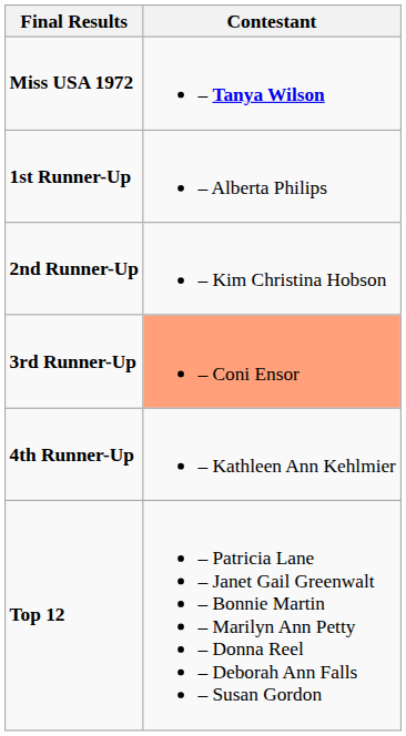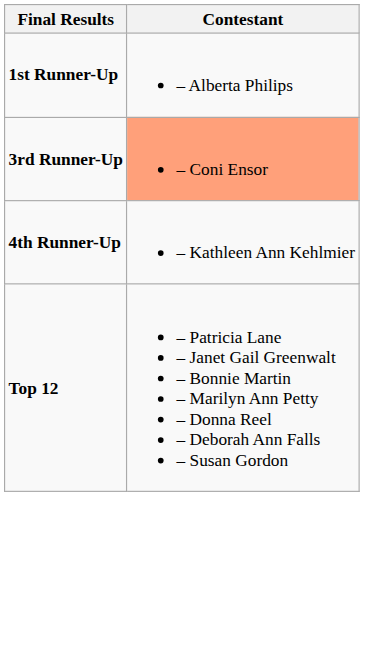 <table class="wikitable sortable" style="font-size: 95%;">
 <tr>
 <th>Final Results</th>
 <th>Contestant</th>
 </tr>
 <tr>
-<td><strong>Miss USA 1972</strong></td>
-<td><br><ul><li><strong></strong> – <strong><a href='#'>Tanya Wilson</a></strong></li></ul></td>
-</tr>
-<tr>
 <td><strong>1st Runner-Up</strong></td>
 <td><br><ul><li><strong></strong> – Alberta Philips</li></ul></td>
-</tr>
-<tr>
-<td><strong>2nd Runner-Up</strong></td>
-<td><br><ul><li><strong></strong> – Kim Christina Hobson</li></ul></td>
 </tr>
 <tr>
 <td><strong>3rd Runner-Up</strong></td>
 <td style="background: lightsalmon;"><br><ul><li><strong></strong> – Coni Ensor</li></ul></td>
 </tr>
 <tr>
 <td><strong>4th Runner-Up</strong></td>
 <td><br><ul><li><strong></strong> – Kathleen Ann Kehlmier</li></ul></td>
 </tr>
 <tr>
 <td><strong>Top 12</strong></td>
 <td><br><ul><li><strong></strong> – Patricia Lane</li><li><strong></strong> – Janet Gail Greenwalt</li><li><strong></strong> – Bonnie Martin</li><li><strong></strong> – Marilyn Ann Petty</li><li><strong></strong> – Donna Reel</li><li><strong></strong> – Deborah Ann Falls</li><li><strong></strong> – Susan Gordon</li></ul></td>
 </tr>
 </table>
